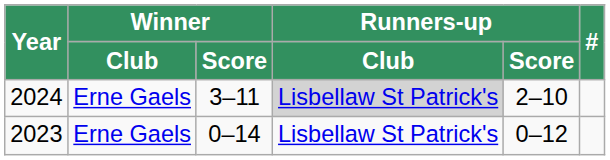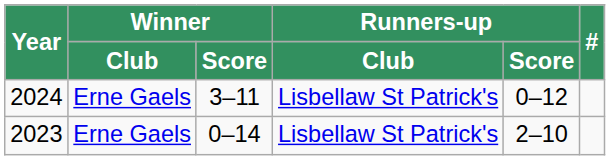 <table class="wikitable sortable" style="text-align:center;">
 <tr>
 <th rowspan="2" style="background:#32905f;color:white">Year</th>
 <th colspan="2" style="background:#32905f;color:white">Winner</th>
 <th colspan="2" style="background:#32905f;color:white">Runners-up</th>
 <th rowspan="2" style="background:#32905f;color:white">#</th>
 </tr>
 <tr>
 <th style="background:#32905f;color:white">Club</th>
 <th style="background:#32905f;color:white">Score</th>
 <th style="background:#32905f;color:white">Club</th>
 <th style="background:#32905f;color:white">Score</th>
 </tr>
 <tr>
 <td>2024</td>
 <td><a href='#'>Erne Gaels</a></td>
 <td>3–11</td>
-<td style="background: lightgrey;"><a href='#'>Lisbellaw St Patrick's</a></td>
-<td>2–10</td>
+<td><a href='#'>Lisbellaw St Patrick's</a></td>
+<td>0–12</td>
 <td></td>
 </tr>
 <tr>
 <td>2023</td>
 <td><a href='#'>Erne Gaels</a></td>
 <td>0–14</td>
 <td><a href='#'>Lisbellaw St Patrick's</a></td>
-<td>0–12</td>
+<td>2–10</td>
 <td></td>
 </tr>
 </table>
